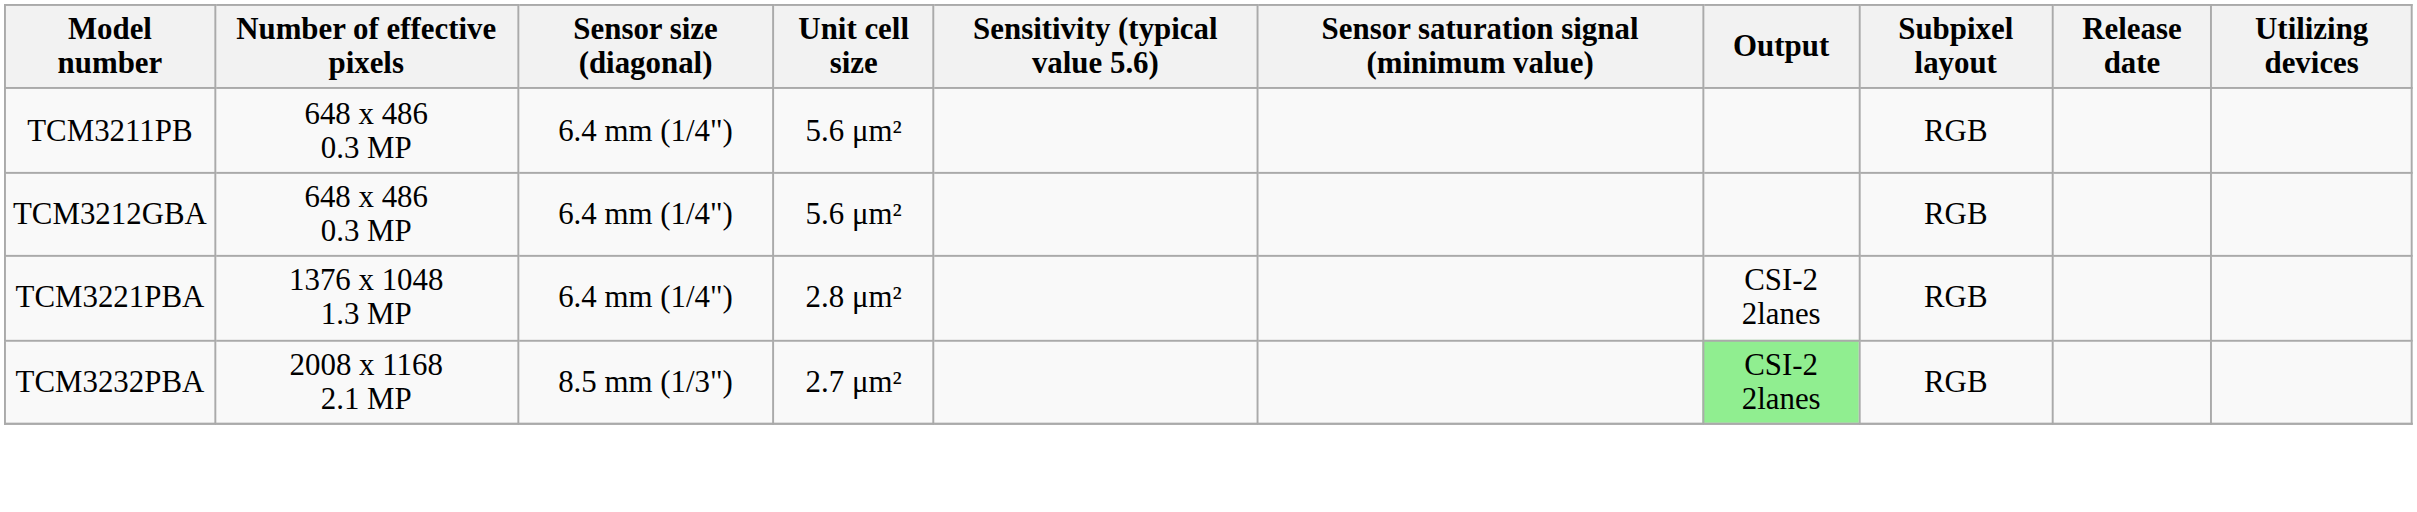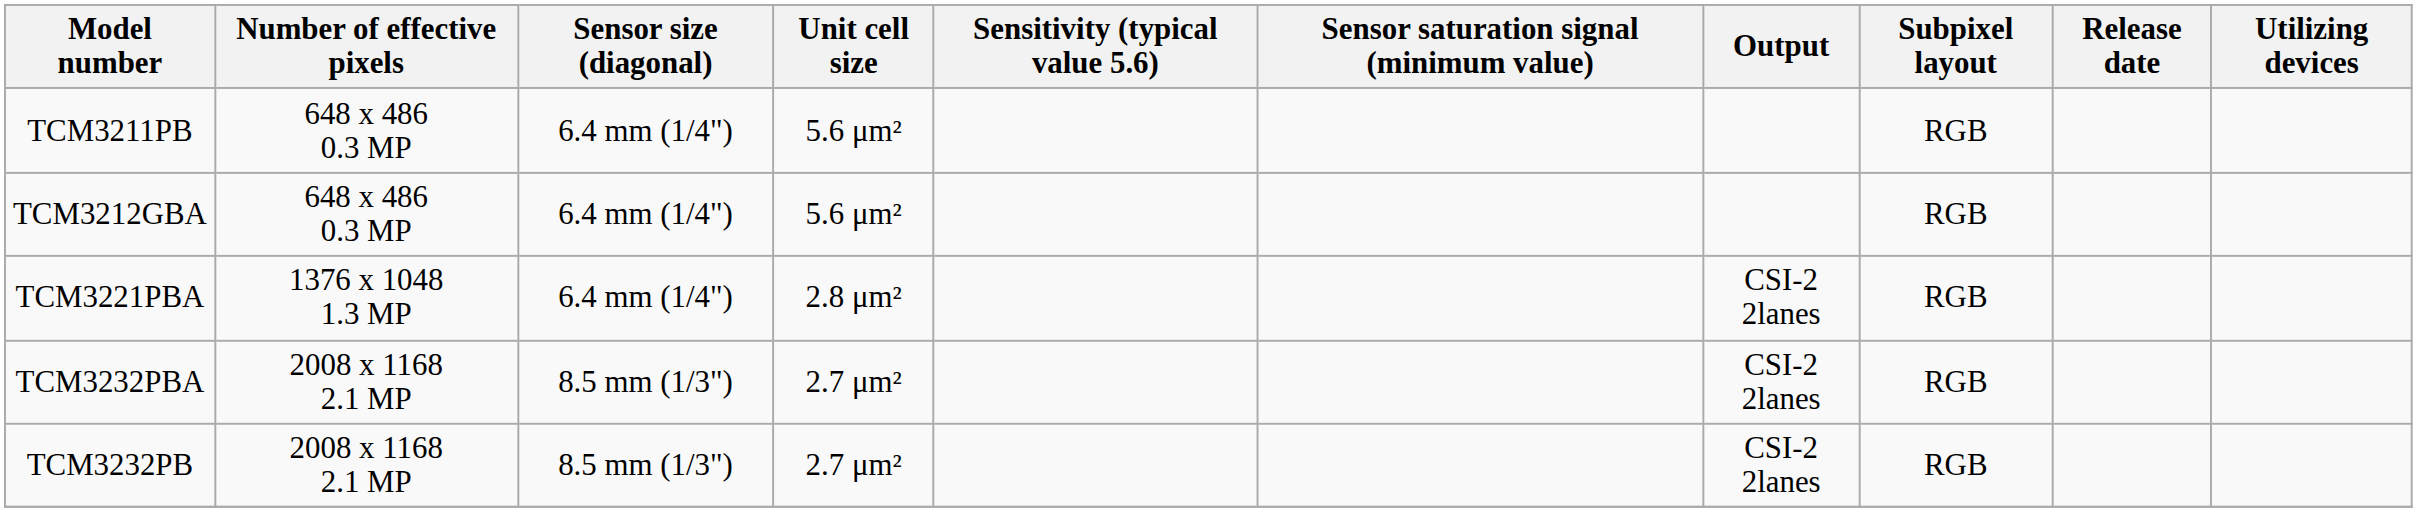 <table class="wikitable" style="text-align:center;">
 <tr>
 <th>Model number</th>
 <th>Number of effective pixels</th>
 <th>Sensor size (diagonal)</th>
 <th>Unit cell size</th>
 <th>Sensitivity (typical value 5.6)</th>
 <th>Sensor saturation signal (minimum value)</th>
 <th>Output</th>
 <th>Subpixel layout</th>
 <th>Release date</th>
 <th>Utilizing devices</th>
 </tr>
 <tr>
 <td>TCM3211PB</td>
 <td>648 x 486<br>0.3 MP</td>
 <td>6.4 mm (1/4")</td>
 <td>5.6 μm²</td>
 <td></td>
 <td></td>
 <td></td>
 <td>RGB</td>
 <td></td>
 <td></td>
 </tr>
 <tr>
 <td>TCM3212GBA</td>
 <td>648 x 486<br>0.3 MP</td>
 <td>6.4 mm (1/4")</td>
 <td>5.6 μm²</td>
 <td></td>
 <td></td>
 <td></td>
 <td>RGB</td>
 <td></td>
 <td></td>
 </tr>
 <tr>
 <td>TCM3221PBA</td>
 <td>1376 x 1048<br>1.3 MP</td>
 <td>6.4 mm (1/4")</td>
 <td>2.8 μm²</td>
 <td></td>
 <td></td>
 <td>CSI-2 2lanes</td>
 <td>RGB</td>
 <td></td>
 <td></td>
 </tr>
 <tr>
 <td>TCM3232PBA</td>
 <td>2008 x 1168<br>2.1 MP</td>
 <td>8.5 mm (1/3")</td>
 <td>2.7 μm²</td>
 <td></td>
 <td></td>
-<td style="background: lightgreen;">CSI-2 2lanes</td>
+<td>CSI-2 2lanes</td>
+<td>RGB</td>
+<td></td>
+<td></td>
+</tr>
+<tr>
+<td>TCM3232PB</td>
+<td>2008 x 1168<br>2.1 MP</td>
+<td>8.5 mm (1/3")</td>
+<td>2.7 μm²</td>
+<td></td>
+<td></td>
+<td>CSI-2 2lanes</td>
 <td>RGB</td>
 <td></td>
 <td></td>
 </tr>
 <tr>
 </tr>
 </table>
